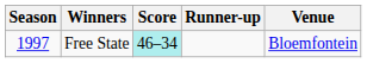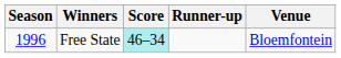 <table class="wikitable" style="text-align:center">
 <tr>
 <th>Season</th>
 <th>Winners</th>
 <th>Score</th>
 <th>Runner-up</th>
 <th>Venue</th>
 </tr>
 <tr>
-<td><a href='#'>1997</a></td>
+<td><a href='#'>1996</a></td>
 <td>Free State</td>
 <td style="background: paleturquoise;">46–34</td>
 <td></td>
 <td><a href='#'>Bloemfontein</a></td>
 </tr>
 </table>
